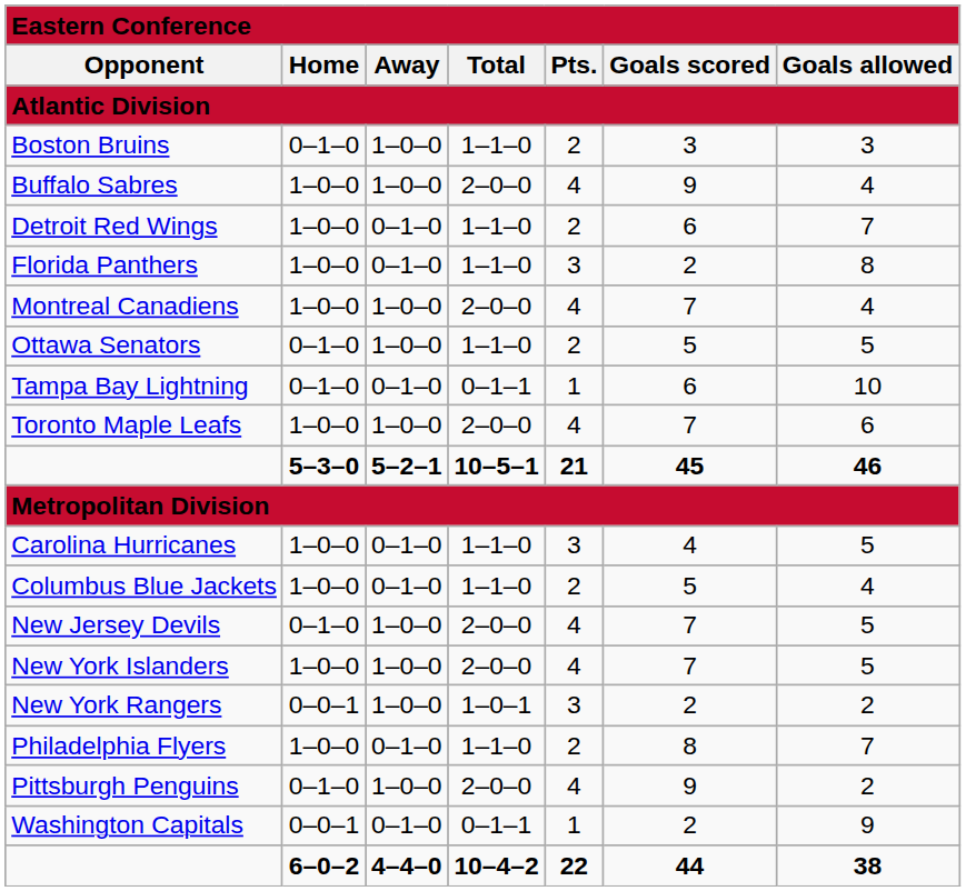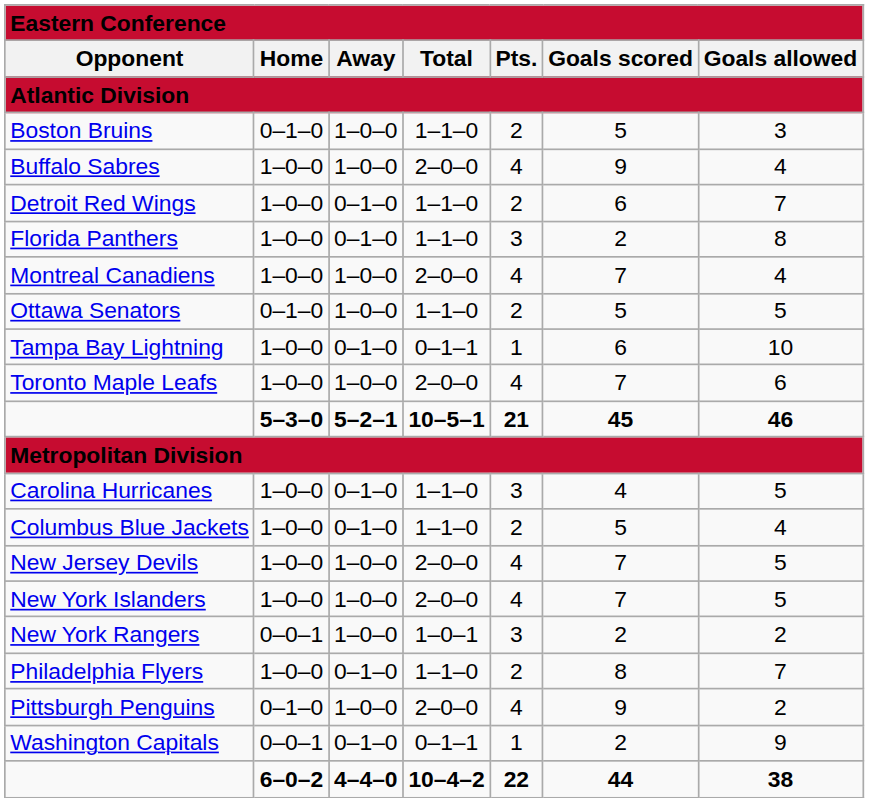 <table class="wikitable" style="font-size: 85%; text-align: center">
 <tr>
 <td colspan="7" style="text-align:left; background:#c60c30"><span> <strong>Eastern Conference</strong> </span></td>
 </tr>
 <tr>
 <th>Opponent</th>
 <th>Home</th>
 <th>Away</th>
 <th>Total</th>
 <th>Pts.</th>
 <th>Goals scored</th>
 <th>Goals allowed</th>
 </tr>
 <tr>
 <td colspan="7" style="text-align:left; background:#c60c30"><span> <strong>Atlantic Division</strong> </span></td>
 </tr>
 <tr>
 <td style="text-align:left"><a href='#'>Boston Bruins</a></td>
 <td>0–1–0</td>
 <td>1–0–0</td>
 <td>1–1–0</td>
 <td>2</td>
-<td>3</td>
+<td>5</td>
 <td>3</td>
 </tr>
 <tr>
 <td style="text-align:left"><a href='#'>Buffalo Sabres</a></td>
 <td>1–0–0</td>
 <td>1–0–0</td>
 <td>2–0–0</td>
 <td>4</td>
 <td>9</td>
 <td>4</td>
 </tr>
 <tr>
 <td style="text-align:left"><a href='#'>Detroit Red Wings</a></td>
 <td>1–0–0</td>
 <td>0–1–0</td>
 <td>1–1–0</td>
 <td>2</td>
 <td>6</td>
 <td>7</td>
 </tr>
 <tr>
 <td style="text-align:left"><a href='#'>Florida Panthers</a></td>
 <td>1–0–0</td>
 <td>0–1–0</td>
 <td>1–1–0</td>
 <td>3</td>
 <td>2</td>
 <td>8</td>
 </tr>
 <tr>
 <td style="text-align:left"><a href='#'>Montreal Canadiens</a></td>
 <td>1–0–0</td>
 <td>1–0–0</td>
 <td>2–0–0</td>
 <td>4</td>
 <td>7</td>
 <td>4</td>
 </tr>
 <tr>
 <td style="text-align:left"><a href='#'>Ottawa Senators</a></td>
 <td>0–1–0</td>
 <td>1–0–0</td>
 <td>1–1–0</td>
 <td>2</td>
 <td>5</td>
 <td>5</td>
 </tr>
 <tr>
 <td style="text-align:left"><a href='#'>Tampa Bay Lightning</a></td>
-<td>0–1–0</td>
+<td>1–0–0</td>
 <td>0–1–0</td>
 <td>0–1–1</td>
 <td>1</td>
 <td>6</td>
 <td>10</td>
 </tr>
 <tr>
 <td style="text-align:left"><a href='#'>Toronto Maple Leafs</a></td>
 <td>1–0–0</td>
 <td>1–0–0</td>
 <td>2–0–0</td>
 <td>4</td>
 <td>7</td>
 <td>6</td>
 </tr>
 <tr style="font-weight:bold">
 <td></td>
 <td>5–3–0</td>
 <td>5–2–1</td>
 <td>10–5–1</td>
 <td>21</td>
 <td>45</td>
 <td>46</td>
 </tr>
 <tr>
 <td colspan="7" style="text-align:left; background:#c60c30"><span> <strong>Metropolitan Division</strong> </span></td>
 </tr>
 <tr>
 <td style="text-align:left"><a href='#'>Carolina Hurricanes</a></td>
 <td>1–0–0</td>
 <td>0–1–0</td>
 <td>1–1–0</td>
 <td>3</td>
 <td>4</td>
 <td>5</td>
 </tr>
 <tr>
 <td style="text-align:left"><a href='#'>Columbus Blue Jackets</a></td>
 <td>1–0–0</td>
 <td>0–1–0</td>
 <td>1–1–0</td>
 <td>2</td>
 <td>5</td>
 <td>4</td>
 </tr>
 <tr>
 <td style="text-align:left"><a href='#'>New Jersey Devils</a></td>
-<td>0–1–0</td>
+<td>1–0–0</td>
 <td>1–0–0</td>
 <td>2–0–0</td>
 <td>4</td>
 <td>7</td>
 <td>5</td>
 </tr>
 <tr>
 <td style="text-align:left"><a href='#'>New York Islanders</a></td>
 <td>1–0–0</td>
 <td>1–0–0</td>
 <td>2–0–0</td>
 <td>4</td>
 <td>7</td>
 <td>5</td>
 </tr>
 <tr>
 <td style="text-align:left"><a href='#'>New York Rangers</a></td>
 <td>0–0–1</td>
 <td>1–0–0</td>
 <td>1–0–1</td>
 <td>3</td>
 <td>2</td>
 <td>2</td>
 </tr>
 <tr>
 <td style="text-align:left"><a href='#'>Philadelphia Flyers</a></td>
 <td>1–0–0</td>
 <td>0–1–0</td>
 <td>1–1–0</td>
 <td>2</td>
 <td>8</td>
 <td>7</td>
 </tr>
 <tr>
 <td style="text-align:left"><a href='#'>Pittsburgh Penguins</a></td>
 <td>0–1–0</td>
 <td>1–0–0</td>
 <td>2–0–0</td>
 <td>4</td>
 <td>9</td>
 <td>2</td>
 </tr>
 <tr>
 <td style="text-align:left"><a href='#'>Washington Capitals</a></td>
 <td>0–0–1</td>
 <td>0–1–0</td>
 <td>0–1–1</td>
 <td>1</td>
 <td>2</td>
 <td>9</td>
 </tr>
 <tr style="font-weight:bold">
 <td></td>
 <td>6–0–2</td>
 <td>4–4–0</td>
 <td>10–4–2</td>
 <td>22</td>
 <td>44</td>
 <td>38</td>
 </tr>
 </table>
